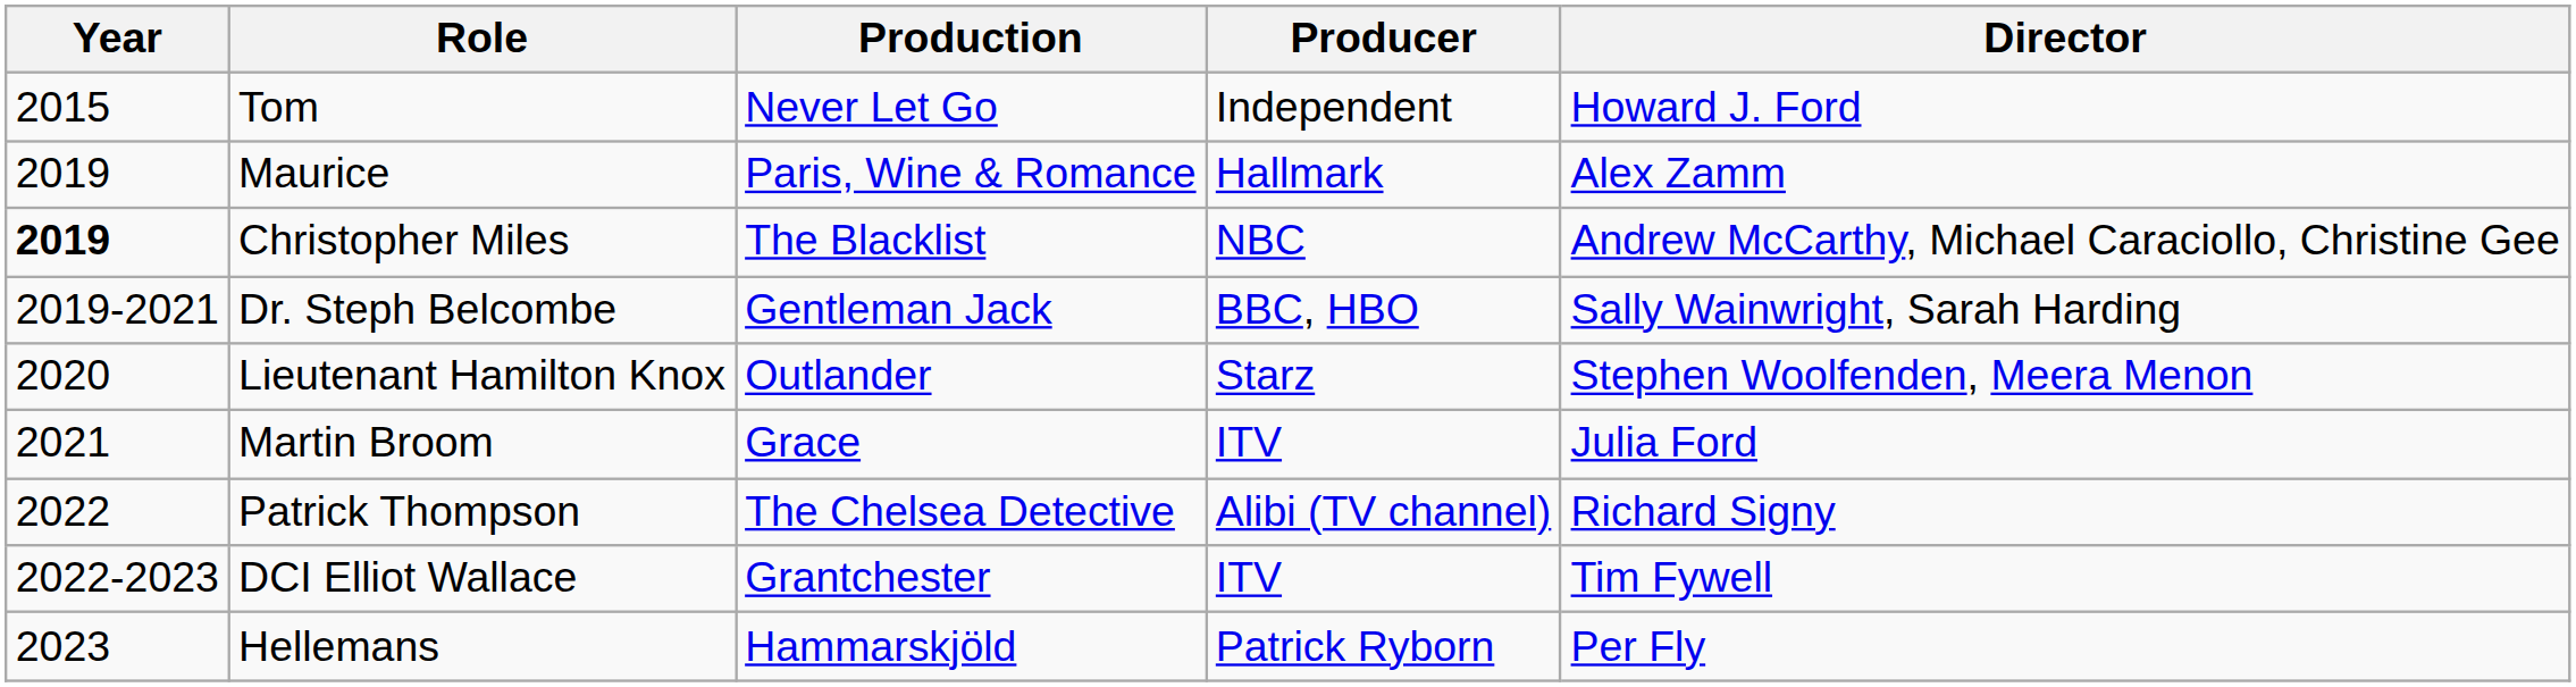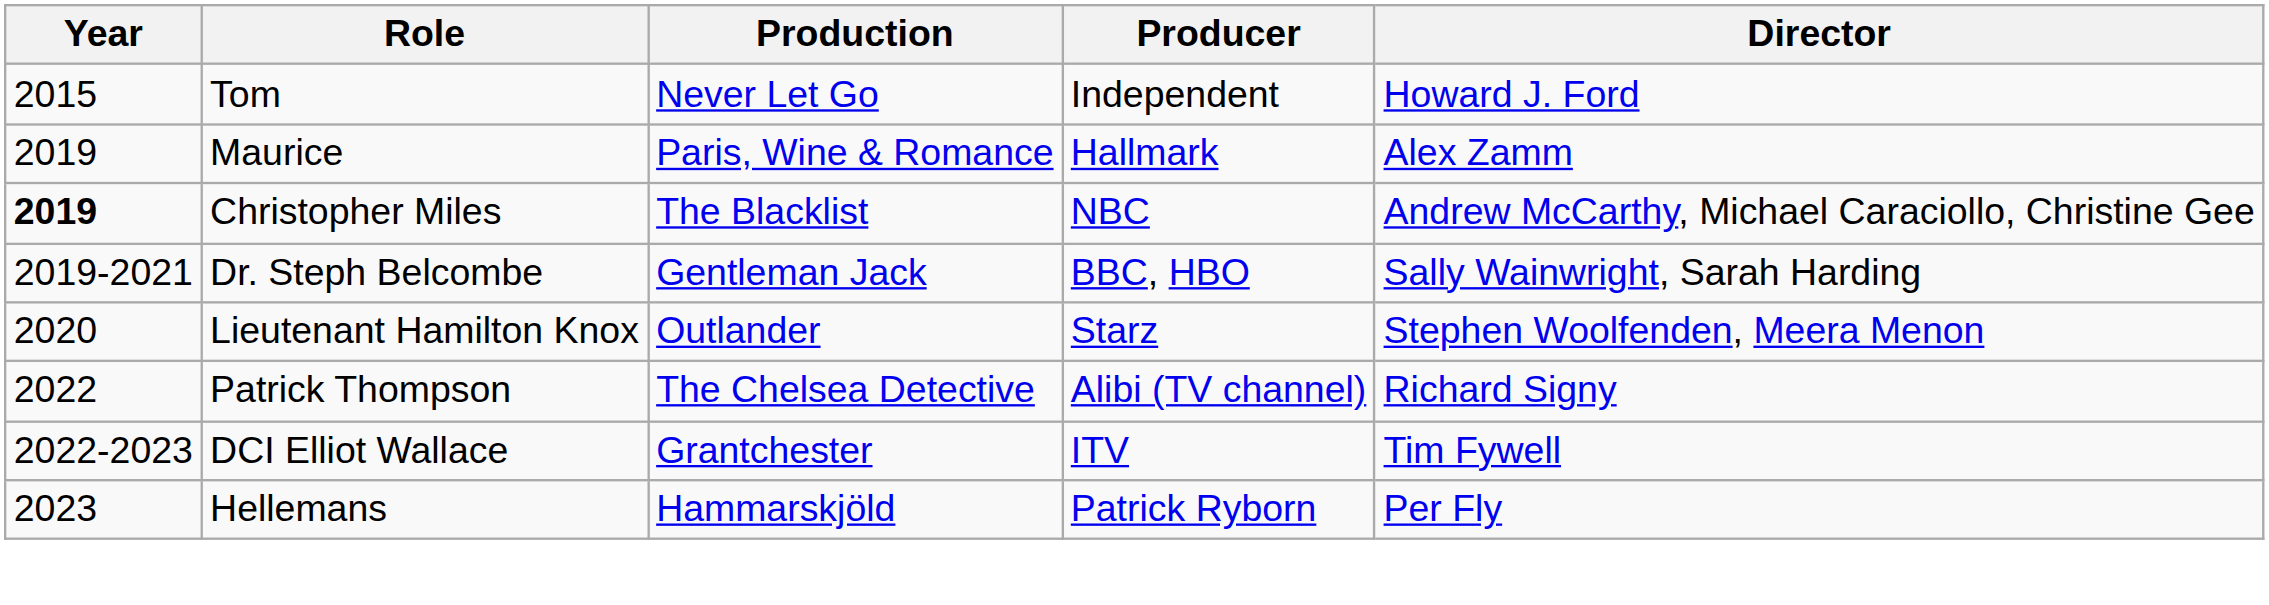 <table class="wikitable">
 <tr>
 <th>Year</th>
 <th>Role</th>
 <th>Production</th>
 <th>Producer</th>
 <th>Director</th>
 </tr>
 <tr>
 <td>2015</td>
 <td>Tom</td>
 <td><a href='#'>Never Let Go</a></td>
 <td>Independent</td>
 <td><a href='#'>Howard J. Ford</a></td>
 </tr>
 <tr>
 <td>2019</td>
 <td>Maurice</td>
 <td><a href='#'>Paris, Wine & Romance</a></td>
 <td><a href='#'>Hallmark</a></td>
 <td><a href='#'>Alex Zamm</a></td>
 </tr>
 <tr>
 <td><strong>2019</strong></td>
 <td>Christopher Miles</td>
 <td><a href='#'>The Blacklist</a></td>
 <td><a href='#'>NBC</a></td>
 <td><a href='#'>Andrew McCarthy</a>, Michael Caraciollo, Christine Gee</td>
 </tr>
 <tr>
 <td>2019-2021</td>
 <td>Dr. Steph Belcombe</td>
 <td><a href='#'>Gentleman Jack</a></td>
 <td><a href='#'>BBC</a>, <a href='#'>HBO</a></td>
 <td><a href='#'>Sally Wainwright</a>, Sarah Harding</td>
 </tr>
 <tr>
 <td>2020</td>
 <td>Lieutenant Hamilton Knox</td>
 <td><a href='#'>Outlander</a></td>
 <td><a href='#'>Starz</a></td>
 <td><a href='#'>Stephen Woolfenden</a>, <a href='#'>Meera Menon</a></td>
 </tr>
 <tr>
-<td>2021</td>
-<td>Martin Broom</td>
-<td><a href='#'>Grace</a></td>
-<td><a href='#'>ITV</a></td>
-<td><a href='#'>Julia Ford</a></td>
-</tr>
-<tr>
 <td>2022</td>
 <td>Patrick Thompson</td>
 <td><a href='#'>The Chelsea Detective</a></td>
 <td><a href='#'>Alibi (TV channel)</a></td>
 <td><a href='#'>Richard Signy</a></td>
 </tr>
 <tr>
 <td>2022-2023</td>
 <td>DCI Elliot Wallace</td>
 <td><a href='#'>Grantchester</a></td>
 <td><a href='#'>ITV</a></td>
 <td><a href='#'>Tim Fywell</a></td>
 </tr>
 <tr>
 <td>2023</td>
 <td>Hellemans</td>
 <td><a href='#'>Hammarskjöld</a></td>
 <td><a href='#'>Patrick Ryborn</a></td>
 <td><a href='#'>Per Fly</a></td>
 </tr>
 </table>
